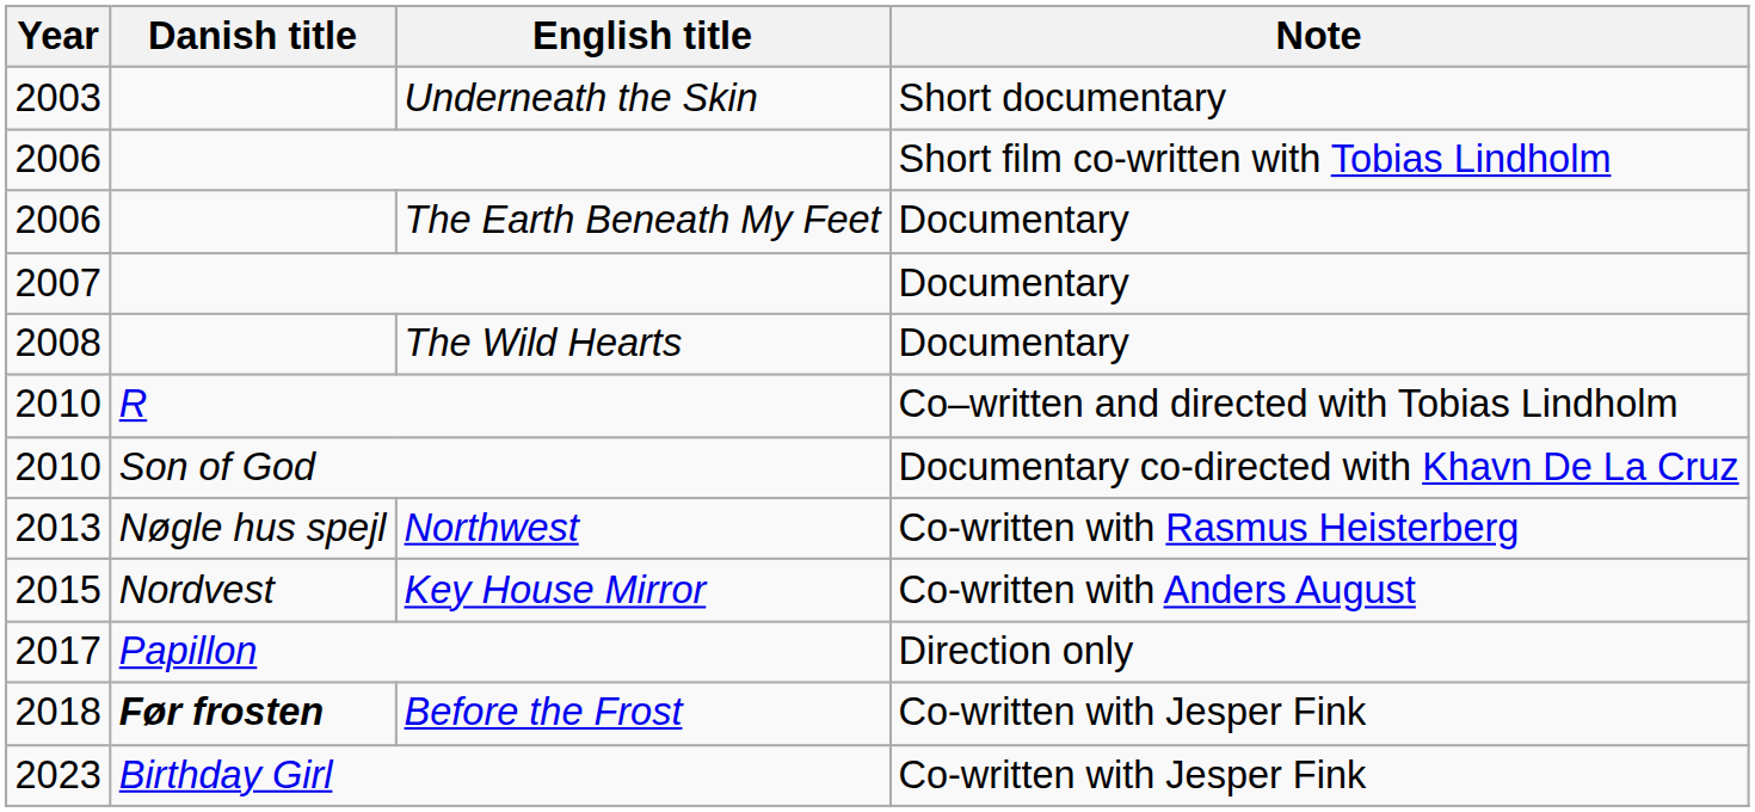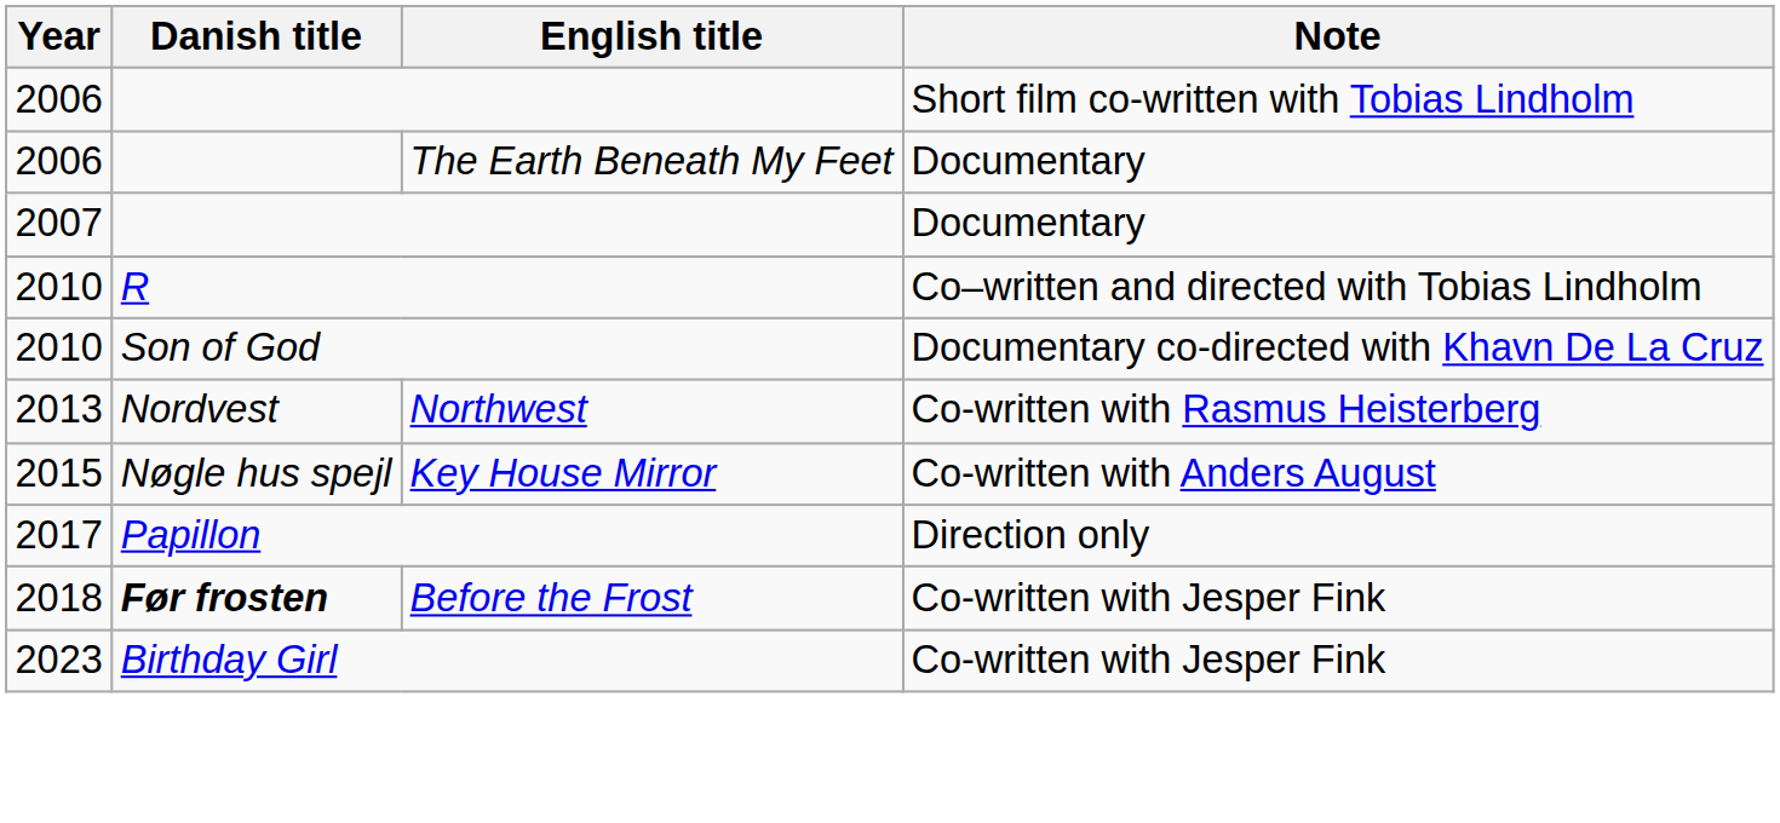 <table class="wikitable">
 <tr>
 <th>Year</th>
 <th>Danish title</th>
 <th>English title</th>
 <th>Note</th>
-</tr>
-<tr>
-<td>2003</td>
-<td><em></em></td>
-<td><em>Underneath the Skin</em></td>
-<td>Short documentary</td>
 </tr>
 <tr>
 <td>2006</td>
 <td colspan="2"><em></em></td>
 <td>Short film co-written with <a href='#'>Tobias Lindholm</a></td>
 </tr>
 <tr>
 <td>2006</td>
 <td><em></em></td>
 <td><em>The Earth Beneath My Feet</em></td>
 <td>Documentary</td>
 </tr>
 <tr>
 <td>2007</td>
 <td colspan="2"><em></em></td>
 <td>Documentary</td>
 </tr>
 <tr>
-<td>2008</td>
-<td><em></em></td>
-<td><em>The Wild Hearts</em></td>
-<td>Documentary</td>
-</tr>
-<tr>
 <td>2010</td>
 <td colspan="2"><em><a href='#'>R</a></em></td>
 <td>Co–written and directed with Tobias Lindholm</td>
 </tr>
 <tr>
 <td>2010</td>
 <td colspan="2"><em>Son of God</em></td>
 <td>Documentary co-directed with <a href='#'>Khavn De La Cruz</a></td>
 </tr>
 <tr>
 <td>2013</td>
-<td><em>Nøgle hus spejl</em></td>
+<td><em>Nordvest</em></td>
 <td><em><a href='#'>Northwest</a></em></td>
 <td>Co-written with <a href='#'>Rasmus Heisterberg</a></td>
 </tr>
 <tr>
 <td>2015</td>
-<td><em>Nordvest</em></td>
+<td><em>Nøgle hus spejl</em></td>
 <td><em><a href='#'>Key House Mirror</a></em></td>
 <td>Co-written with <a href='#'>Anders August</a></td>
 </tr>
 <tr>
 <td>2017</td>
 <td colspan="2"><em><a href='#'>Papillon</a></em></td>
 <td>Direction only</td>
 </tr>
 <tr>
 <td>2018</td>
 <td><strong><em>Før frosten</em></strong></td>
 <td><em><a href='#'>Before the Frost</a></em></td>
 <td>Co-written with Jesper Fink</td>
 </tr>
 <tr>
 <td>2023</td>
 <td colspan="2"><em><a href='#'>Birthday Girl</a></em></td>
 <td>Co-written with Jesper Fink</td>
 </tr>
 </table>
